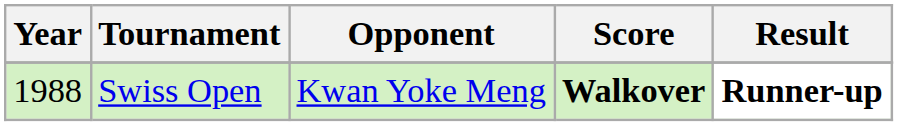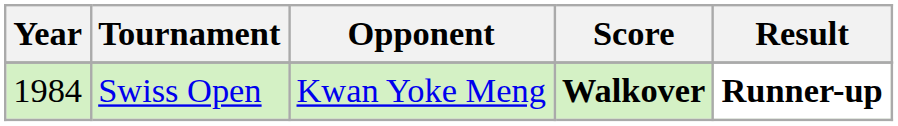 <table class="sortable wikitable" style="font-size:90%;">
 <tr>
 <th>Year</th>
 <th>Tournament</th>
 <th>Opponent</th>
 <th>Score</th>
 <th>Result</th>
 </tr>
 <tr>
 </tr>
 <tr style="background:#D4F1C5">
-<td align="center">1988</td>
+<td align="center">1984</td>
 <td align="left"><a href='#'>Swiss Open</a></td>
 <td align="left"> <a href='#'>Kwan Yoke Meng</a></td>
 <td align="left"><strong>Walkover</strong></td>
 <td style="text-align:left; background:white"> <strong>Runner-up</strong></td>
 </tr>
 </table>
